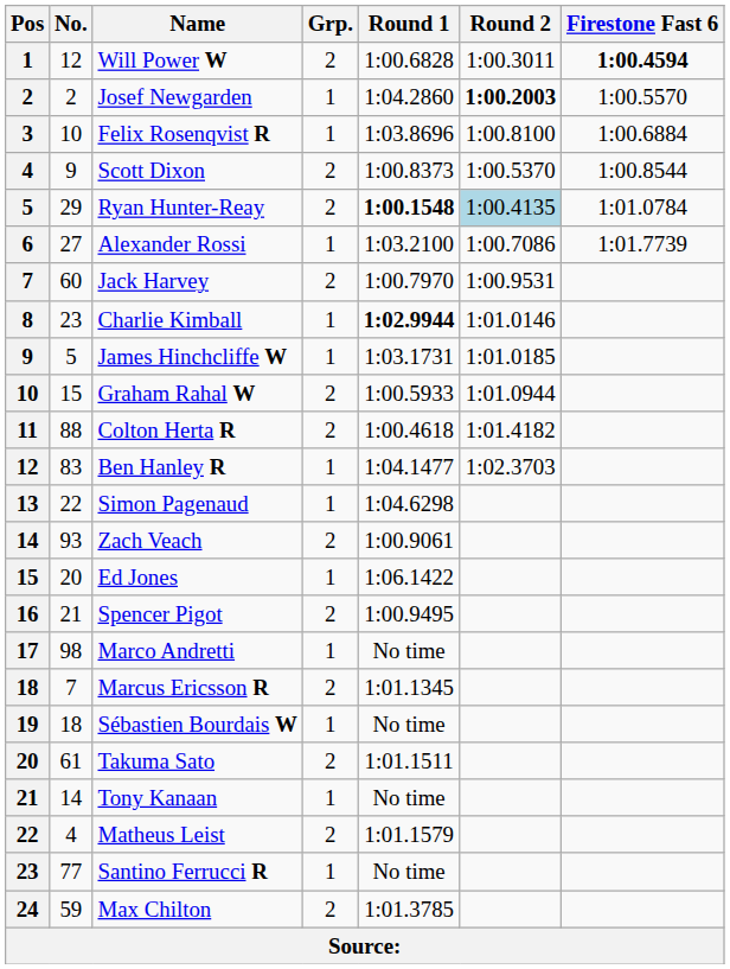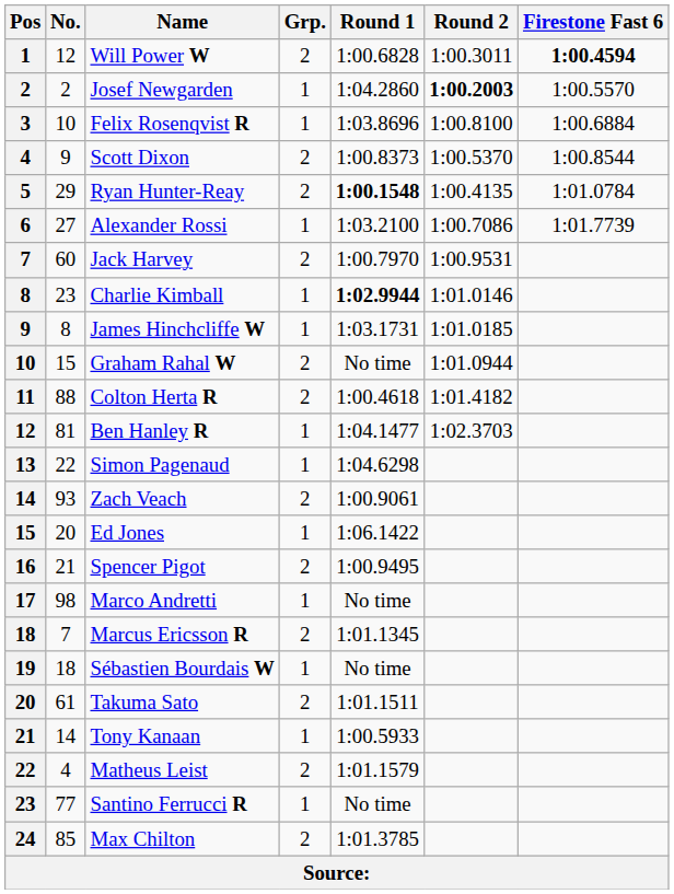 <table class="wikitable sortable" style="text-align:center; font-size: 95%;">
 <tr>
 <th>Pos</th>
 <th>No.</th>
 <th>Name</th>
 <th>Grp.</th>
 <th>Round 1</th>
 <th>Round 2</th>
 <th><a href='#'>Firestone</a> Fast 6</th>
 </tr>
 <tr>
 <th scope="row">1</th>
 <td>12</td>
 <td align="left"> <a href='#'>Will Power</a> <strong><span>W</span></strong></td>
 <td>2</td>
 <td>1:00.6828</td>
 <td>1:00.3011</td>
 <td><strong>1:00.4594</strong></td>
 </tr>
 <tr>
 <th scope="row">2</th>
 <td>2</td>
 <td align="left"> <a href='#'>Josef Newgarden</a></td>
 <td>1</td>
 <td>1:04.2860</td>
 <td><strong>1:00.2003</strong></td>
 <td>1:00.5570</td>
 </tr>
 <tr>
 <th scope="row">3</th>
 <td>10</td>
 <td align="left"> <a href='#'>Felix Rosenqvist</a> <strong><span>R</span></strong></td>
 <td>1</td>
 <td>1:03.8696</td>
 <td>1:00.8100</td>
 <td>1:00.6884</td>
 </tr>
 <tr>
 <th scope="row">4</th>
 <td>9</td>
 <td align="left"> <a href='#'>Scott Dixon</a></td>
 <td>2</td>
 <td>1:00.8373</td>
 <td>1:00.5370</td>
 <td>1:00.8544</td>
 </tr>
 <tr>
 <th scope="row">5</th>
 <td>29</td>
 <td align="left"> <a href='#'>Ryan Hunter-Reay</a></td>
 <td>2</td>
 <td><strong>1:00.1548</strong></td>
-<td style="background: lightblue;">1:00.4135</td>
+<td>1:00.4135</td>
 <td>1:01.0784</td>
 </tr>
 <tr>
 <th scope="row">6</th>
 <td>27</td>
 <td align="left"> <a href='#'>Alexander Rossi</a></td>
 <td>1</td>
 <td>1:03.2100</td>
 <td>1:00.7086</td>
 <td>1:01.7739</td>
 </tr>
 <tr>
 <th scope="row">7</th>
 <td>60</td>
 <td align="left"> <a href='#'>Jack Harvey</a></td>
 <td>2</td>
 <td>1:00.7970</td>
 <td>1:00.9531</td>
 <td></td>
 </tr>
 <tr>
 <th scope="row">8</th>
 <td>23</td>
 <td align="left"> <a href='#'>Charlie Kimball</a></td>
 <td>1</td>
 <td><strong>1:02.9944</strong></td>
 <td>1:01.0146</td>
 <td></td>
 </tr>
 <tr>
 <th scope="row">9</th>
-<td>5</td>
+<td>8</td>
 <td align="left"> <a href='#'>James Hinchcliffe</a> <strong><span>W</span></strong></td>
 <td>1</td>
 <td>1:03.1731</td>
 <td>1:01.0185</td>
 <td></td>
 </tr>
 <tr>
 <th>10</th>
 <td>15</td>
 <td align="left"> <a href='#'>Graham Rahal</a> <strong><span>W</span></strong></td>
 <td>2</td>
-<td>1:00.5933</td>
+<td>No time</td>
 <td>1:01.0944</td>
 <td></td>
 </tr>
 <tr>
 <th scope="row">11</th>
 <td>88</td>
 <td align="left"> <a href='#'>Colton Herta</a> <strong><span>R</span></strong></td>
 <td>2</td>
 <td>1:00.4618</td>
 <td>1:01.4182</td>
 <td></td>
 </tr>
 <tr>
 <th scope="row">12</th>
-<td>83</td>
+<td>81</td>
 <td align="left"> <a href='#'>Ben Hanley</a> <strong><span>R</span></strong></td>
 <td>1</td>
 <td>1:04.1477</td>
 <td>1:02.3703</td>
 <td></td>
 </tr>
 <tr>
 <th scope="row">13</th>
 <td>22</td>
 <td align="left"> <a href='#'>Simon Pagenaud</a></td>
 <td>1</td>
 <td>1:04.6298</td>
 <td></td>
 <td></td>
 </tr>
 <tr>
 <th scope="row">14</th>
 <td>93</td>
 <td align="left"> <a href='#'>Zach Veach</a></td>
 <td>2</td>
 <td>1:00.9061</td>
 <td></td>
 <td></td>
 </tr>
 <tr>
 <th scope="row">15</th>
 <td>20</td>
 <td align="left"> <a href='#'>Ed Jones</a></td>
 <td>1</td>
 <td>1:06.1422</td>
 <td></td>
 <td></td>
 </tr>
 <tr>
 <th>16</th>
 <td>21</td>
 <td align="left"> <a href='#'>Spencer Pigot</a></td>
 <td>2</td>
 <td>1:00.9495</td>
 <td></td>
 <td></td>
 </tr>
 <tr>
 <th scope="row">17</th>
 <td>98</td>
 <td align="left"> <a href='#'>Marco Andretti</a></td>
 <td>1</td>
 <td>No time</td>
 <td></td>
 <td></td>
 </tr>
 <tr>
 <th>18</th>
 <td>7</td>
 <td align="left"> <a href='#'>Marcus Ericsson</a> <strong><span>R</span></strong></td>
 <td>2</td>
 <td>1:01.1345</td>
 <td></td>
 <td></td>
 </tr>
 <tr>
 <th scope="row">19</th>
 <td>18</td>
 <td align="left"> <a href='#'>Sébastien Bourdais</a> <strong><span>W</span></strong></td>
 <td>1</td>
 <td>No time</td>
 <td></td>
 <td></td>
 </tr>
 <tr>
 <th scope="row">20</th>
 <td>61</td>
 <td align="left"> <a href='#'>Takuma Sato</a></td>
 <td>2</td>
 <td>1:01.1511</td>
 <td></td>
 <td></td>
 </tr>
 <tr>
 <th scope="row">21</th>
 <td>14</td>
 <td align="left"> <a href='#'>Tony Kanaan</a></td>
 <td>1</td>
-<td>No time</td>
+<td>1:00.5933</td>
 <td></td>
 <td></td>
 </tr>
 <tr>
 <th scope="row">22</th>
 <td>4</td>
 <td align="left"> <a href='#'>Matheus Leist</a></td>
 <td>2</td>
 <td>1:01.1579</td>
 <td></td>
 <td></td>
 </tr>
 <tr>
 <th>23</th>
 <td>77</td>
 <td align="left"> <a href='#'>Santino Ferrucci</a> <strong><span>R</span></strong></td>
 <td>1</td>
 <td>No time</td>
 <td></td>
 <td></td>
 </tr>
 <tr>
 <th scope="row">24</th>
-<td>59</td>
+<td>85</td>
 <td align="left"> <a href='#'>Max Chilton</a></td>
 <td>2</td>
 <td>1:01.3785</td>
 <td></td>
 <td></td>
 </tr>
 <tr>
 <th colspan="11">Source:</th>
 </tr>
 </table>
